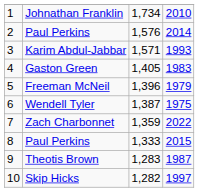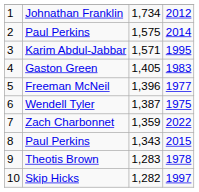 <table class="wikitable">
 <tr>
 </tr>
 <tr>
 <td>1</td>
 <td><a href='#'>Johnathan Franklin</a></td>
 <td>1,734</td>
-<td><a href='#'>2010</a></td>
+<td><a href='#'>2012</a></td>
 </tr>
 <tr>
 <td>2</td>
 <td><a href='#'>Paul Perkins</a></td>
-<td>1,576</td>
+<td>1,575</td>
 <td><a href='#'>2014</a></td>
 </tr>
 <tr>
 <td>3</td>
 <td><a href='#'>Karim Abdul-Jabbar</a></td>
 <td>1,571</td>
-<td><a href='#'>1993</a></td>
+<td><a href='#'>1995</a></td>
 </tr>
 <tr>
 <td>4</td>
 <td><a href='#'>Gaston Green</a></td>
 <td>1,405</td>
 <td><a href='#'>1983</a></td>
 </tr>
 <tr>
 <td>5</td>
 <td><a href='#'>Freeman McNeil</a></td>
 <td>1,396</td>
-<td><a href='#'>1979</a></td>
+<td><a href='#'>1977</a></td>
 </tr>
 <tr>
 <td>6</td>
 <td><a href='#'>Wendell Tyler</a></td>
 <td>1,387</td>
 <td><a href='#'>1975</a></td>
 </tr>
 <tr>
 <td>7</td>
 <td><a href='#'>Zach Charbonnet</a></td>
 <td>1,359</td>
 <td><a href='#'>2022</a></td>
 </tr>
 <tr>
 <td>8</td>
 <td><a href='#'>Paul Perkins</a></td>
-<td>1,333</td>
+<td>1,343</td>
 <td><a href='#'>2015</a></td>
 </tr>
 <tr>
 <td>9</td>
 <td><a href='#'>Theotis Brown</a></td>
 <td>1,283</td>
-<td><a href='#'>1987</a></td>
+<td><a href='#'>1978</a></td>
 </tr>
 <tr>
 <td>10</td>
 <td><a href='#'>Skip Hicks</a></td>
 <td>1,282</td>
 <td><a href='#'>1997</a></td>
 </tr>
 </table>
